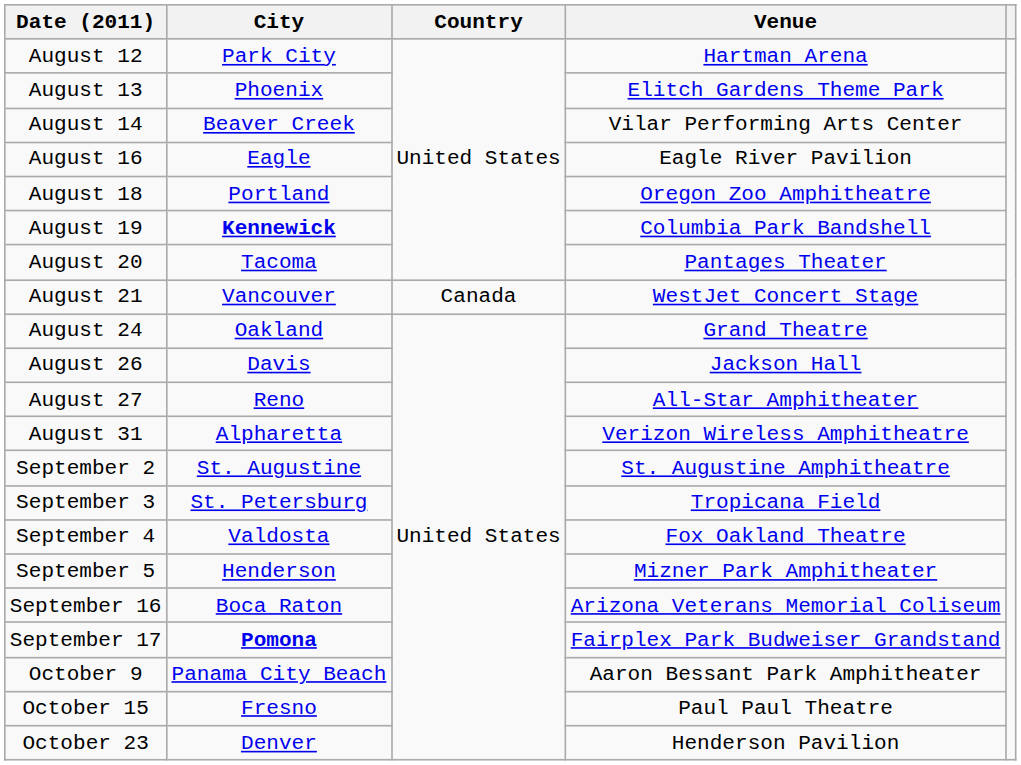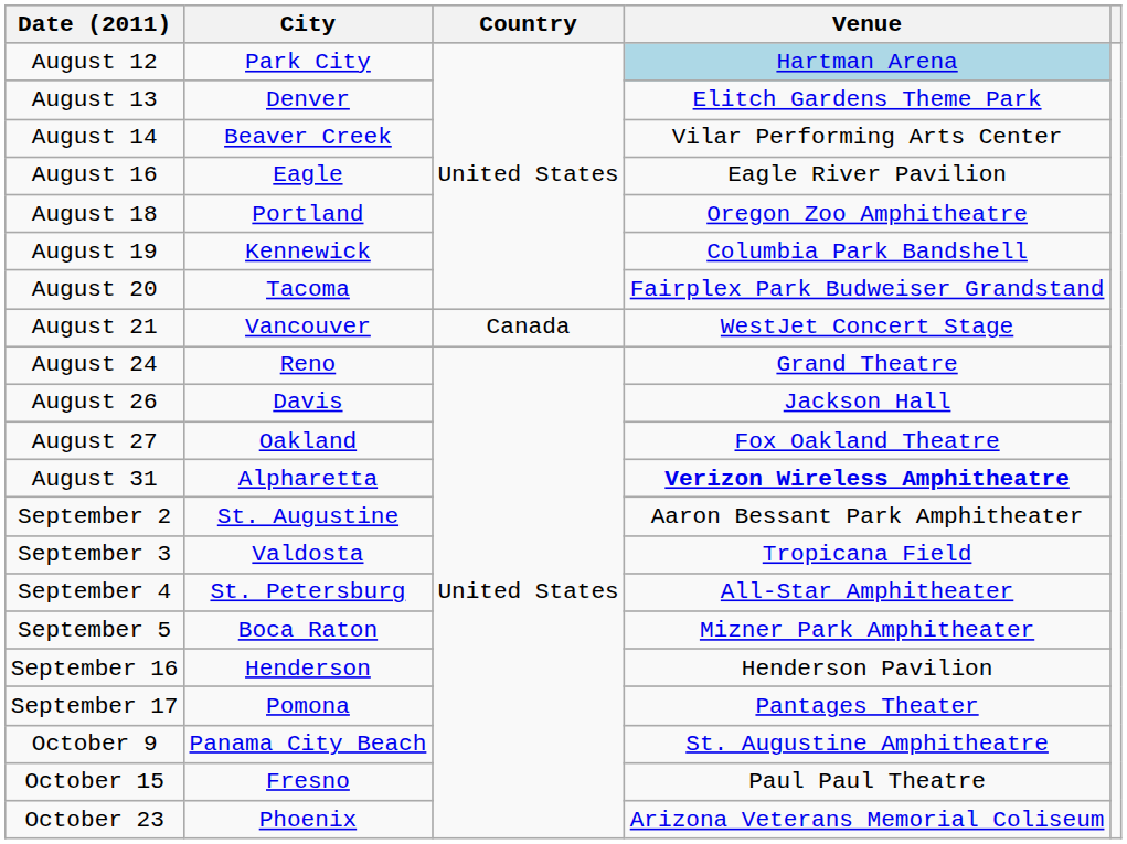 <table class="wikitable plainrowheaders" style="text-align:center;">
 <tr>
 <th scope="col">Date (2011)</th>
 <th scope="col">City</th>
 <th scope="col">Country</th>
 <th scope="col">Venue</th>
 <th scope="col"></th>
 </tr>
 <tr>
 <td>August 12</td>
 <td><a href='#'>Park City</a></td>
 <td rowspan="7">United States</td>
-<td><a href='#'>Hartman Arena</a></td>
+<td style="background: lightblue;"><a href='#'>Hartman Arena</a></td>
 <td rowspan="21"></td>
 </tr>
 <tr>
 <td>August 13</td>
-<td><a href='#'>Phoenix</a></td>
+<td><a href='#'>Denver</a></td>
 <td><a href='#'>Elitch Gardens Theme Park</a></td>
 </tr>
 <tr>
 <td>August 14</td>
 <td><a href='#'>Beaver Creek</a></td>
 <td>Vilar Performing Arts Center</td>
 </tr>
 <tr>
 <td>August 16</td>
 <td><a href='#'>Eagle</a></td>
 <td>Eagle River Pavilion</td>
 </tr>
 <tr>
 <td>August 18</td>
 <td><a href='#'>Portland</a></td>
 <td><a href='#'>Oregon Zoo Amphitheatre</a></td>
 </tr>
 <tr>
 <td>August 19</td>
-<td><strong><a href='#'>Kennewick</a></strong></td>
+<td><a href='#'>Kennewick</a></td>
 <td><a href='#'>Columbia Park Bandshell</a></td>
 </tr>
 <tr>
 <td>August 20</td>
 <td><a href='#'>Tacoma</a></td>
-<td><a href='#'>Pantages Theater</a></td>
+<td><a href='#'>Fairplex Park Budweiser Grandstand</a></td>
 </tr>
 <tr>
 <td>August 21</td>
 <td><a href='#'>Vancouver</a></td>
 <td>Canada</td>
 <td><a href='#'>WestJet Concert Stage</a></td>
 </tr>
 <tr>
 <td>August 24</td>
-<td><a href='#'>Oakland</a></td>
+<td><a href='#'>Reno</a></td>
 <td rowspan="13">United States</td>
 <td><a href='#'>Grand Theatre</a></td>
 </tr>
 <tr>
 <td>August 26</td>
 <td><a href='#'>Davis</a></td>
 <td><a href='#'>Jackson Hall</a></td>
 </tr>
 <tr>
 <td>August 27</td>
-<td><a href='#'>Reno</a></td>
-<td><a href='#'>All-Star Amphitheater</a></td>
+<td><a href='#'>Oakland</a></td>
+<td><a href='#'>Fox Oakland Theatre</a></td>
 </tr>
 <tr>
 <td>August 31</td>
 <td><a href='#'>Alpharetta</a></td>
-<td><a href='#'>Verizon Wireless Amphitheatre</a></td>
+<td><strong><a href='#'>Verizon Wireless Amphitheatre</a></strong></td>
 </tr>
 <tr>
 <td>September 2</td>
 <td><a href='#'>St. Augustine</a></td>
-<td><a href='#'>St. Augustine Amphitheatre</a></td>
+<td>Aaron Bessant Park Amphitheater</td>
 </tr>
 <tr>
 <td>September 3</td>
-<td><a href='#'>St. Petersburg</a></td>
+<td><a href='#'>Valdosta</a></td>
 <td><a href='#'>Tropicana Field</a></td>
 </tr>
 <tr>
 <td>September 4</td>
-<td><a href='#'>Valdosta</a></td>
-<td><a href='#'>Fox Oakland Theatre</a></td>
+<td><a href='#'>St. Petersburg</a></td>
+<td><a href='#'>All-Star Amphitheater</a></td>
 </tr>
 <tr>
 <td>September 5</td>
-<td><a href='#'>Henderson</a></td>
+<td><a href='#'>Boca Raton</a></td>
 <td><a href='#'>Mizner Park Amphitheater</a></td>
 </tr>
 <tr>
 <td>September 16</td>
-<td><a href='#'>Boca Raton</a></td>
-<td><a href='#'>Arizona Veterans Memorial Coliseum</a></td>
+<td><a href='#'>Henderson</a></td>
+<td>Henderson Pavilion</td>
 </tr>
 <tr>
 <td>September 17</td>
-<td><strong><a href='#'>Pomona</a></strong></td>
-<td><a href='#'>Fairplex Park Budweiser Grandstand</a></td>
+<td><a href='#'>Pomona</a></td>
+<td><a href='#'>Pantages Theater</a></td>
 </tr>
 <tr>
 <td>October 9</td>
 <td><a href='#'>Panama City Beach</a></td>
-<td>Aaron Bessant Park Amphitheater</td>
+<td><a href='#'>St. Augustine Amphitheatre</a></td>
 </tr>
 <tr>
 <td>October 15</td>
 <td><a href='#'>Fresno</a></td>
 <td>Paul Paul Theatre</td>
 </tr>
 <tr>
 <td>October 23</td>
-<td><a href='#'>Denver</a></td>
-<td>Henderson Pavilion</td>
+<td><a href='#'>Phoenix</a></td>
+<td><a href='#'>Arizona Veterans Memorial Coliseum</a></td>
 </tr>
 </table>
